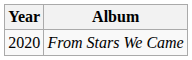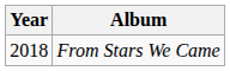 <table class="wikitable">
 <tr>
 <th>Year</th>
 <th>Album</th>
 </tr>
 <tr>
-<td>2020</td>
+<td>2018</td>
 <td><em>From Stars We Came</em></td>
 </tr>
 </table>
